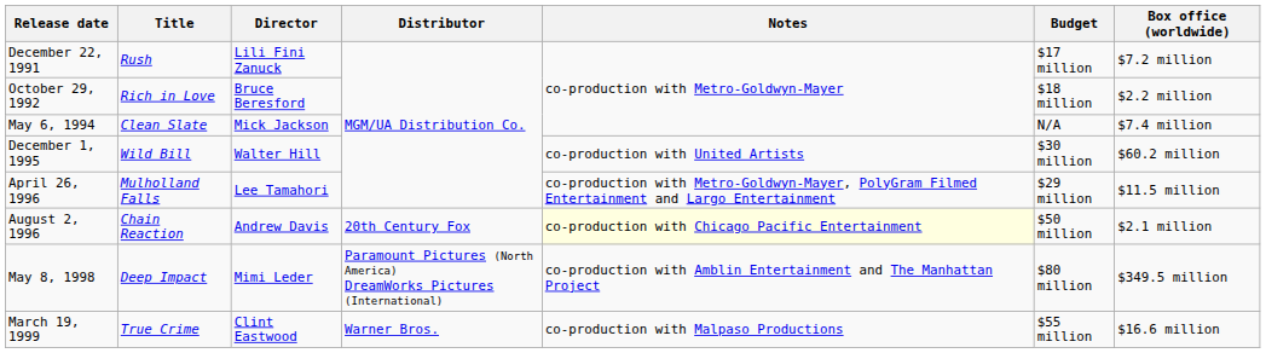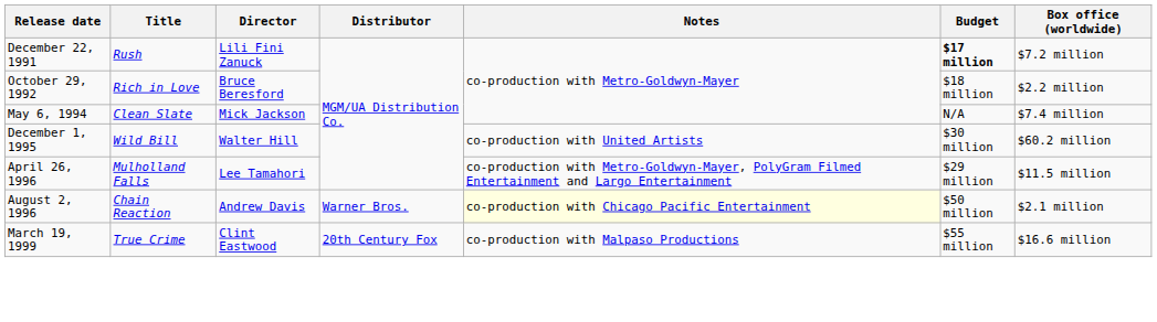 <table class="wikitable sortable">
 <tr>
 <th>Release date</th>
 <th>Title</th>
 <th>Director</th>
 <th>Distributor</th>
 <th>Notes</th>
 <th>Budget</th>
 <th>Box office (worldwide)</th>
 </tr>
 <tr>
 <td>December 22, 1991</td>
 <td><em><a href='#'>Rush</a></em></td>
 <td><a href='#'>Lili Fini Zanuck</a></td>
 <td rowspan="5"><a href='#'>MGM/UA Distribution Co.</a></td>
 <td rowspan="3">co-production with <a href='#'>Metro-Goldwyn-Mayer</a></td>
-<td>$17 million</td>
+<td><strong>$17 million</strong></td>
 <td>$7.2 million</td>
 </tr>
 <tr>
 <td>October 29, 1992</td>
 <td><em><a href='#'>Rich in Love</a></em></td>
 <td><a href='#'>Bruce Beresford</a></td>
 <td>$18 million</td>
 <td>$2.2 million</td>
 </tr>
 <tr>
 <td>May 6, 1994</td>
 <td><em><a href='#'>Clean Slate</a></em></td>
 <td><a href='#'>Mick Jackson</a></td>
 <td>N/A</td>
 <td>$7.4 million</td>
 </tr>
 <tr>
 <td>December 1, 1995</td>
 <td><em><a href='#'>Wild Bill</a></em></td>
 <td><a href='#'>Walter Hill</a></td>
 <td>co-production with <a href='#'>United Artists</a></td>
 <td>$30 million</td>
 <td>$60.2 million</td>
 </tr>
 <tr>
 <td>April 26, 1996</td>
 <td><em><a href='#'>Mulholland Falls</a></em></td>
 <td><a href='#'>Lee Tamahori</a></td>
 <td>co-production with <a href='#'>Metro-Goldwyn-Mayer</a>, <a href='#'>PolyGram Filmed Entertainment</a> and <a href='#'>Largo Entertainment</a></td>
 <td>$29 million</td>
 <td>$11.5 million</td>
 </tr>
 <tr>
 <td>August 2, 1996</td>
 <td><em><a href='#'>Chain Reaction</a></em></td>
 <td><a href='#'>Andrew Davis</a></td>
-<td><a href='#'>20th Century Fox</a></td>
+<td><a href='#'>Warner Bros.</a></td>
 <td style="background: lightyellow;">co-production with <a href='#'>Chicago Pacific Entertainment</a></td>
 <td>$50 million</td>
 <td>$2.1 million</td>
 </tr>
 <tr>
-<td>May 8, 1998</td>
-<td><em><a href='#'>Deep Impact</a></em></td>
-<td><a href='#'>Mimi Leder</a></td>
-<td><a href='#'>Paramount Pictures</a> <small>(North America)</small><br><a href='#'>DreamWorks Pictures</a> <small>(International)</small></td>
-<td>co-production with <a href='#'>Amblin Entertainment</a> and <a href='#'>The Manhattan Project</a></td>
-<td>$80 million</td>
-<td>$349.5 million</td>
-</tr>
-<tr>
 <td>March 19, 1999</td>
 <td><em><a href='#'>True Crime</a></em></td>
 <td><a href='#'>Clint Eastwood</a></td>
-<td><a href='#'>Warner Bros.</a></td>
+<td><a href='#'>20th Century Fox</a></td>
 <td>co-production with <a href='#'>Malpaso Productions</a></td>
 <td>$55 million</td>
 <td>$16.6 million</td>
 </tr>
 </table>
